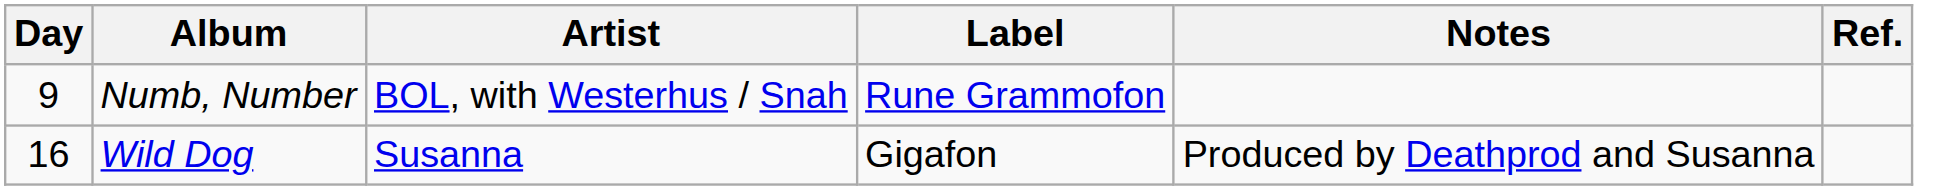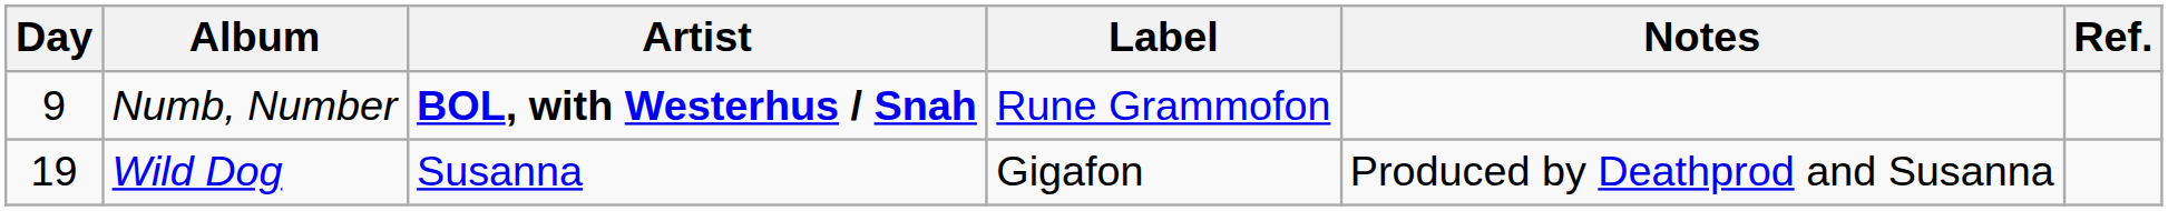 <table class="wikitable">
 <tr>
 <th>Day</th>
 <th>Album</th>
 <th>Artist</th>
 <th>Label</th>
 <th>Notes</th>
 <th>Ref.</th>
 </tr>
 <tr>
 <td rowspan="1" style="text-align:center;">9</td>
 <td><em>Numb, Number</em></td>
-<td><a href='#'>BOL</a>, with <a href='#'>Westerhus</a> / <a href='#'>Snah</a></td>
+<td><strong><a href='#'>BOL</a>, with <a href='#'>Westerhus</a> / <a href='#'>Snah</a></strong></td>
 <td><a href='#'>Rune Grammofon</a></td>
 <td></td>
 <td style="text-align:center;"></td>
 </tr>
 <tr>
-<td rowspan="1" style="text-align:center;">16</td>
+<td rowspan="1" style="text-align:center;">19</td>
 <td><em><a href='#'>Wild Dog</a></em></td>
 <td><a href='#'>Susanna</a></td>
 <td>Gigafon</td>
 <td>Produced by <a href='#'>Deathprod</a> and Susanna</td>
 <td style="text-align:center;"></td>
 </tr>
 </table>
